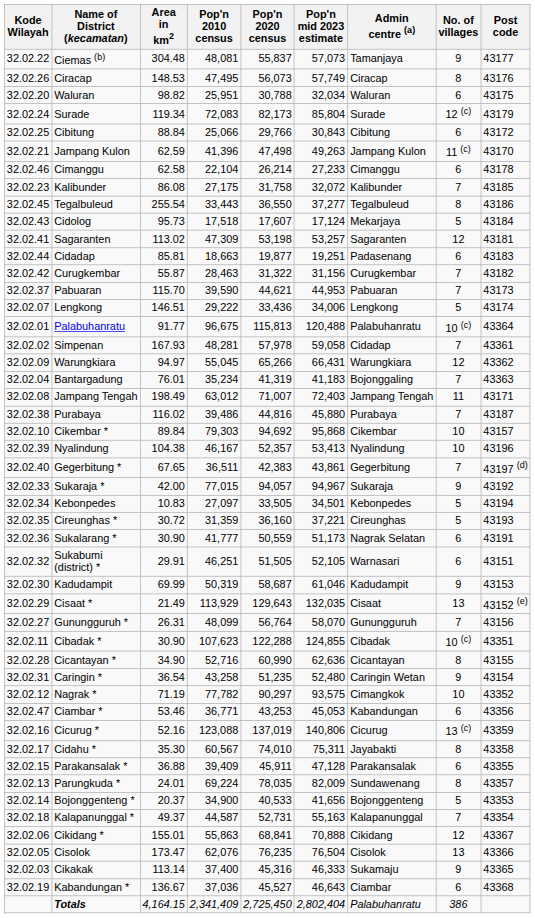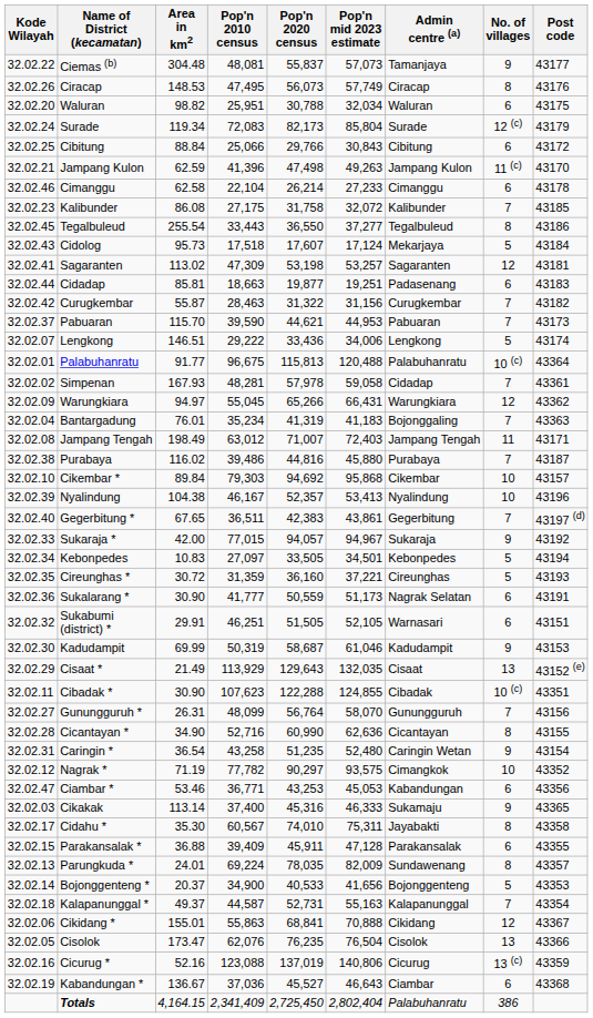 <table class="wikitable">
 <tr>
 <th>Kode <br>Wilayah</th>
 <th>Name of<br>District<br>(<em>kecamatan</em>)</th>
 <th>Area <br>in<br>km<sup>2</sup></th>
 <th>Pop'n <br>2010<br>census</th>
 <th>Pop'n <br>2020<br>census</th>
 <th>Pop'n <br>mid 2023<br>estimate</th>
 <th>Admin<br>centre <sup>(a)</sup></th>
 <th>No. of<br>villages</th>
 <th>Post<br>code</th>
 </tr>
 <tr>
 <td>32.02.22</td>
 <td>Ciemas <sup>(b)</sup> </td>
 <td align="right">304.48</td>
 <td align="right">48,081</td>
 <td align="right">55,837</td>
 <td align="right">57,073</td>
 <td>Tamanjaya</td>
 <td align="center">9</td>
 <td>43177</td>
 </tr>
 <tr>
 <td>32.02.26</td>
 <td>Ciracap </td>
 <td align="right">148.53</td>
 <td align="right">47,495</td>
 <td align="right">56,073</td>
 <td align="right">57,749</td>
 <td>Ciracap</td>
 <td align="center">8</td>
 <td>43176</td>
 </tr>
 <tr>
 <td>32.02.20</td>
 <td>Waluran </td>
 <td align="right">98.82</td>
 <td align="right">25,951</td>
 <td align="right">30,788</td>
 <td align="right">32,034</td>
 <td>Waluran</td>
 <td align="center">6</td>
 <td>43175</td>
 </tr>
 <tr>
 <td>32.02.24</td>
 <td>Surade </td>
 <td align="right">119.34</td>
 <td align="right">72,083</td>
 <td align="right">82,173</td>
 <td align="right">85,804</td>
 <td>Surade</td>
 <td align="center">12 <sup>(c)</sup></td>
 <td>43179</td>
 </tr>
 <tr>
 <td>32.02.25</td>
 <td>Cibitung </td>
 <td align="right">88.84</td>
 <td align="right">25,066</td>
 <td align="right">29,766</td>
 <td align="right">30,843</td>
 <td>Cibitung</td>
 <td align="center">6</td>
 <td>43172</td>
 </tr>
 <tr>
 <td>32.02.21</td>
 <td>Jampang Kulon </td>
 <td align="right">62.59</td>
 <td align="right">41,396</td>
 <td align="right">47,498</td>
 <td align="right">49,263</td>
 <td>Jampang Kulon</td>
 <td align="center">11 <sup>(c)</sup></td>
 <td>43170</td>
 </tr>
 <tr>
 <td>32.02.46</td>
 <td>Cimanggu </td>
 <td align="right">62.58</td>
 <td align="right">22,104</td>
 <td align="right">26,214</td>
 <td align="right">27,233</td>
 <td>Cimanggu</td>
 <td align="center">6</td>
 <td>43178</td>
 </tr>
 <tr>
 <td>32.02.23</td>
 <td>Kalibunder </td>
 <td align="right">86.08</td>
 <td align="right">27,175</td>
 <td align="right">31,758</td>
 <td align="right">32,072</td>
 <td>Kalibunder</td>
 <td align="center">7</td>
 <td>43185</td>
 </tr>
 <tr>
 <td>32.02.45</td>
 <td>Tegalbuleud </td>
 <td align="right">255.54</td>
 <td align="right">33,443</td>
 <td align="right">36,550</td>
 <td align="right">37,277</td>
 <td>Tegalbuleud</td>
 <td align="center">8</td>
 <td>43186</td>
 </tr>
 <tr>
 <td>32.02.43</td>
 <td>Cidolog </td>
 <td align="right">95.73</td>
 <td align="right">17,518</td>
 <td align="right">17,607</td>
 <td align="right">17,124</td>
 <td>Mekarjaya</td>
 <td align="center">5</td>
 <td>43184</td>
 </tr>
 <tr>
 <td>32.02.41</td>
 <td>Sagaranten </td>
 <td align="right">113.02</td>
 <td align="right">47,309</td>
 <td align="right">53,198</td>
 <td align="right">53,257</td>
 <td>Sagaranten</td>
 <td align="center">12</td>
 <td>43181</td>
 </tr>
 <tr>
 <td>32.02.44</td>
 <td>Cidadap </td>
 <td align="right">85.81</td>
 <td align="right">18,663</td>
 <td align="right">19,877</td>
 <td align="right">19,251</td>
 <td>Padasenang</td>
 <td align="center">6</td>
 <td>43183</td>
 </tr>
 <tr>
 <td>32.02.42</td>
 <td>Curugkembar </td>
 <td align="right">55.87</td>
 <td align="right">28,463</td>
 <td align="right">31,322</td>
 <td align="right">31,156</td>
 <td>Curugkembar</td>
 <td align="center">7</td>
 <td>43182</td>
 </tr>
 <tr>
 <td>32.02.37</td>
 <td>Pabuaran </td>
 <td align="right">115.70</td>
 <td align="right">39,590</td>
 <td align="right">44,621</td>
 <td align="right">44,953</td>
 <td>Pabuaran</td>
 <td align="center">7</td>
 <td>43173</td>
 </tr>
 <tr>
 <td>32.02.07</td>
 <td>Lengkong </td>
 <td align="right">146.51</td>
 <td align="right">29,222</td>
 <td align="right">33,436</td>
 <td align="right">34,006</td>
 <td>Lengkong</td>
 <td align="center">5</td>
 <td>43174</td>
 </tr>
 <tr>
 <td>32.02.01</td>
 <td><a href='#'>Palabuhanratu</a></td>
 <td align="right">91.77</td>
 <td align="right">96,675</td>
 <td align="right">115,813</td>
 <td align="right">120,488</td>
 <td>Palabuhanratu</td>
 <td align="center">10 <sup>(c)</sup></td>
 <td>43364</td>
 </tr>
 <tr>
 <td>32.02.02</td>
 <td>Simpenan </td>
 <td align="right">167.93</td>
 <td align="right">48,281</td>
 <td align="right">57,978</td>
 <td align="right">59,058</td>
 <td>Cidadap</td>
 <td align="center">7</td>
 <td>43361</td>
 </tr>
 <tr>
 <td>32.02.09</td>
 <td>Warungkiara </td>
 <td align="right">94.97</td>
 <td align="right">55,045</td>
 <td align="right">65,266</td>
 <td align="right">66,431</td>
 <td>Warungkiara</td>
 <td align="center">12</td>
 <td>43362</td>
 </tr>
 <tr>
 <td>32.02.04</td>
 <td>Bantargadung </td>
 <td align="right">76.01</td>
 <td align="right">35,234</td>
 <td align="right">41,319</td>
 <td align="right">41,183</td>
 <td>Bojonggaling</td>
 <td align="center">7</td>
 <td>43363</td>
 </tr>
 <tr>
 <td>32.02.08</td>
 <td>Jampang Tengah </td>
 <td align="right">198.49</td>
 <td align="right">63,012</td>
 <td align="right">71,007</td>
 <td align="right">72,403</td>
 <td>Jampang Tengah</td>
 <td align="center">11</td>
 <td>43171</td>
 </tr>
 <tr>
 <td>32.02.38</td>
 <td>Purabaya </td>
 <td align="right">116.02</td>
 <td align="right">39,486</td>
 <td align="right">44,816</td>
 <td align="right">45,880</td>
 <td>Purabaya</td>
 <td align="center">7</td>
 <td>43187</td>
 </tr>
 <tr>
 <td>32.02.10</td>
 <td>Cikembar * </td>
 <td align="right">89.84</td>
 <td align="right">79,303</td>
 <td align="right">94,692</td>
 <td align="right">95,868</td>
 <td>Cikembar</td>
 <td align="center">10</td>
 <td>43157</td>
 </tr>
 <tr>
 <td>32.02.39</td>
 <td>Nyalindung </td>
 <td align="right">104.38</td>
 <td align="right">46,167</td>
 <td align="right">52,357</td>
 <td align="right">53,413</td>
 <td>Nyalindung</td>
 <td align="center">10</td>
 <td>43196</td>
 </tr>
 <tr>
 <td>32.02.40</td>
 <td>Gegerbitung * </td>
 <td align="right">67.65</td>
 <td align="right">36,511</td>
 <td align="right">42,383</td>
 <td align="right">43,861</td>
 <td>Gegerbitung</td>
 <td align="center">7</td>
 <td>43197 <sup>(d)</sup></td>
 </tr>
 <tr>
 <td>32.02.33</td>
 <td>Sukaraja * </td>
 <td align="right">42.00</td>
 <td align="right">77,015</td>
 <td align="right">94,057</td>
 <td align="right">94,967</td>
 <td>Sukaraja</td>
 <td align="center">9</td>
 <td>43192</td>
 </tr>
 <tr>
 <td>32.02.34</td>
 <td>Kebonpedes </td>
 <td align="right">10.83</td>
 <td align="right">27,097</td>
 <td align="right">33,505</td>
 <td align="right">34,501</td>
 <td>Kebonpedes</td>
 <td align="center">5</td>
 <td>43194</td>
 </tr>
 <tr>
 <td>32.02.35</td>
 <td>Cireunghas * </td>
 <td align="right">30.72</td>
 <td align="right">31,359</td>
 <td align="right">36,160</td>
 <td align="right">37,221</td>
 <td>Cireunghas</td>
 <td align="center">5</td>
 <td>43193</td>
 </tr>
 <tr>
 <td>32.02.36</td>
 <td>Sukalarang * </td>
 <td align="right">30.90</td>
 <td align="right">41,777</td>
 <td align="right">50,559</td>
 <td align="right">51,173</td>
 <td>Nagrak Selatan</td>
 <td align="center">6</td>
 <td>43191</td>
 </tr>
 <tr>
 <td>32.02.32</td>
 <td>Sukabumi <br>(district) * </td>
 <td align="right">29.91</td>
 <td align="right">46,251</td>
 <td align="right">51,505</td>
 <td align="right">52,105</td>
 <td>Warnasari</td>
 <td align="center">6</td>
 <td>43151</td>
 </tr>
 <tr>
 <td>32.02.30</td>
 <td>Kadudampit </td>
 <td align="right">69.99</td>
 <td align="right">50,319</td>
 <td align="right">58,687</td>
 <td align="right">61,046</td>
 <td>Kadudampit</td>
 <td align="center">9</td>
 <td>43153</td>
 </tr>
 <tr>
 <td>32.02.29</td>
 <td>Cisaat * </td>
 <td align="right">21.49</td>
 <td align="right">113,929</td>
 <td align="right">129,643</td>
 <td align="right">132,035</td>
 <td>Cisaat</td>
 <td align="center">13</td>
 <td>43152 <sup>(e)</sup></td>
 </tr>
 <tr>
+<td>32.02.11</td>
+<td>Cibadak * </td>
+<td align="right">30.90</td>
+<td align="right">107,623</td>
+<td align="right">122,288</td>
+<td align="right">124,855</td>
+<td>Cibadak</td>
+<td align="center">10 <sup>(c)</sup></td>
+<td>43351</td>
+</tr>
+<tr>
 <td>32.02.27</td>
 <td>Gunungguruh * </td>
 <td align="right">26.31</td>
 <td align="right">48,099</td>
 <td align="right">56,764</td>
 <td align="right">58,070</td>
 <td>Gunungguruh</td>
 <td align="center">7</td>
 <td>43156</td>
-</tr>
-<tr>
-<td>32.02.11</td>
-<td>Cibadak * </td>
-<td align="right">30.90</td>
-<td align="right">107,623</td>
-<td align="right">122,288</td>
-<td align="right">124,855</td>
-<td>Cibadak</td>
-<td align="center">10 <sup>(c)</sup></td>
-<td>43351</td>
 </tr>
 <tr>
 <td>32.02.28</td>
 <td>Cicantayan * </td>
 <td align="right">34.90</td>
 <td align="right">52,716</td>
 <td align="right">60,990</td>
 <td align="right">62,636</td>
 <td>Cicantayan</td>
 <td align="center">8</td>
 <td>43155</td>
 </tr>
 <tr>
 <td>32.02.31</td>
 <td>Caringin * </td>
 <td align="right">36.54</td>
 <td align="right">43,258</td>
 <td align="right">51,235</td>
 <td align="right">52,480</td>
 <td>Caringin Wetan</td>
 <td align="center">9</td>
 <td>43154</td>
 </tr>
 <tr>
 <td>32.02.12</td>
 <td>Nagrak * </td>
 <td align="right">71.19</td>
 <td align="right">77,782</td>
 <td align="right">90,297</td>
 <td align="right">93,575</td>
 <td>Cimangkok</td>
 <td align="center">10</td>
 <td>43352</td>
 </tr>
 <tr>
 <td>32.02.47</td>
 <td>Ciambar * </td>
 <td align="right">53.46</td>
 <td align="right">36,771</td>
 <td align="right">43,253</td>
 <td align="right">45,053</td>
 <td>Kabandungan</td>
 <td align="center">6</td>
 <td>43356</td>
 </tr>
 <tr>
-<td>32.02.16</td>
-<td>Cicurug * </td>
-<td align="right">52.16</td>
-<td align="right">123,088</td>
-<td align="right">137,019</td>
-<td align="right">140,806</td>
-<td>Cicurug</td>
-<td align="center">13 <sup>(c)</sup></td>
-<td>43359</td>
+<td>32.02.03</td>
+<td>Cikakak </td>
+<td align="right">113.14</td>
+<td align="right">37,400</td>
+<td align="right">45,316</td>
+<td align="right">46,333</td>
+<td>Sukamaju</td>
+<td align="center">9</td>
+<td>43365</td>
 </tr>
 <tr>
 <td>32.02.17</td>
 <td>Cidahu * </td>
 <td align="right">35.30</td>
 <td align="right">60,567</td>
 <td align="right">74,010</td>
 <td align="right">75,311</td>
 <td>Jayabakti</td>
 <td align="center">8</td>
 <td>43358</td>
 </tr>
 <tr>
 <td>32.02.15</td>
 <td>Parakansalak * </td>
 <td align="right">36.88</td>
 <td align="right">39,409</td>
 <td align="right">45,911</td>
 <td align="right">47,128</td>
 <td>Parakansalak</td>
 <td align="center">6</td>
 <td>43355</td>
 </tr>
 <tr>
 <td>32.02.13</td>
 <td>Parungkuda * </td>
 <td align="right">24.01</td>
 <td align="right">69,224</td>
 <td align="right">78,035</td>
 <td align="right">82,009</td>
 <td>Sundawenang</td>
 <td align="center">8</td>
 <td>43357</td>
 </tr>
 <tr>
 <td>32.02.14</td>
 <td>Bojonggenteng * </td>
 <td align="right">20.37</td>
 <td align="right">34,900</td>
 <td align="right">40,533</td>
 <td align="right">41,656</td>
 <td>Bojonggenteng</td>
 <td align="center">5</td>
 <td>43353</td>
 </tr>
 <tr>
 <td>32.02.18</td>
 <td>Kalapanunggal * </td>
 <td align="right">49.37</td>
 <td align="right">44,587</td>
 <td align="right">52,731</td>
 <td align="right">55,163</td>
 <td>Kalapanunggal</td>
 <td align="center">7</td>
 <td>43354</td>
 </tr>
 <tr>
 <td>32.02.06</td>
 <td>Cikidang * </td>
 <td align="right">155.01</td>
 <td align="right">55,863</td>
 <td align="right">68,841</td>
 <td align="right">70,888</td>
 <td>Cikidang</td>
 <td align="center">12</td>
 <td>43367</td>
 </tr>
 <tr>
 <td>32.02.05</td>
 <td>Cisolok </td>
 <td align="right">173.47</td>
 <td align="right">62,076</td>
 <td align="right">76,235</td>
 <td align="right">76,504</td>
 <td>Cisolok</td>
 <td align="center">13</td>
 <td>43366</td>
 </tr>
 <tr>
-<td>32.02.03</td>
-<td>Cikakak </td>
-<td align="right">113.14</td>
-<td align="right">37,400</td>
-<td align="right">45,316</td>
-<td align="right">46,333</td>
-<td>Sukamaju</td>
-<td align="center">9</td>
-<td>43365</td>
+<td>32.02.16</td>
+<td>Cicurug * </td>
+<td align="right">52.16</td>
+<td align="right">123,088</td>
+<td align="right">137,019</td>
+<td align="right">140,806</td>
+<td>Cicurug</td>
+<td align="center">13 <sup>(c)</sup></td>
+<td>43359</td>
 </tr>
 <tr>
 <td>32.02.19</td>
 <td>Kabandungan * </td>
 <td align="right">136.67</td>
 <td align="right">37,036</td>
 <td align="right">45,527</td>
 <td align="right">46,643</td>
 <td>Ciambar</td>
 <td align="center">6</td>
 <td>43368</td>
 </tr>
 <tr>
 <td></td>
 <td><strong><em>Totals</em></strong></td>
 <td align="right"><em>4,164.15</em></td>
 <td align="right"><em>2,341,409</em></td>
 <td align="right"><em>2,725,450</em></td>
 <td align="right"><em>2,802,404</em></td>
 <td><em>Palabuhanratu</em></td>
 <td align="center"><em>386</em></td>
 <td></td>
 </tr>
 </table>
